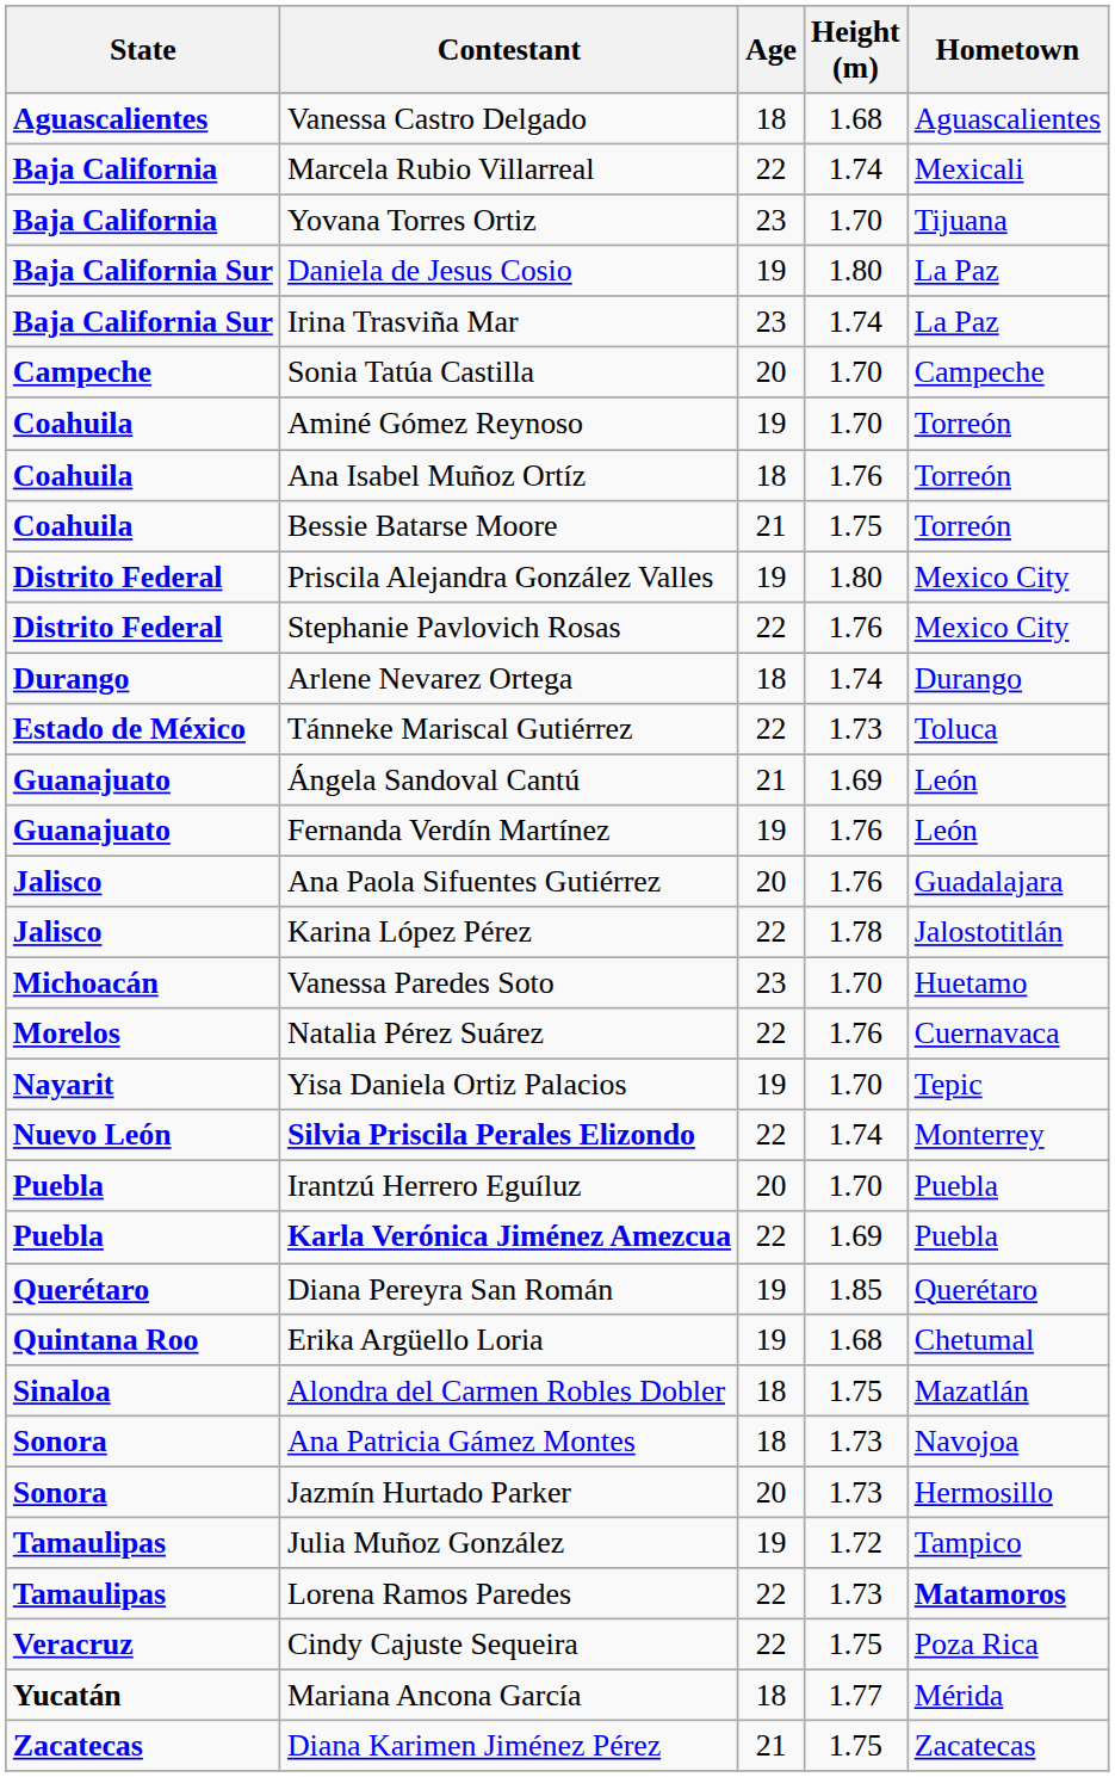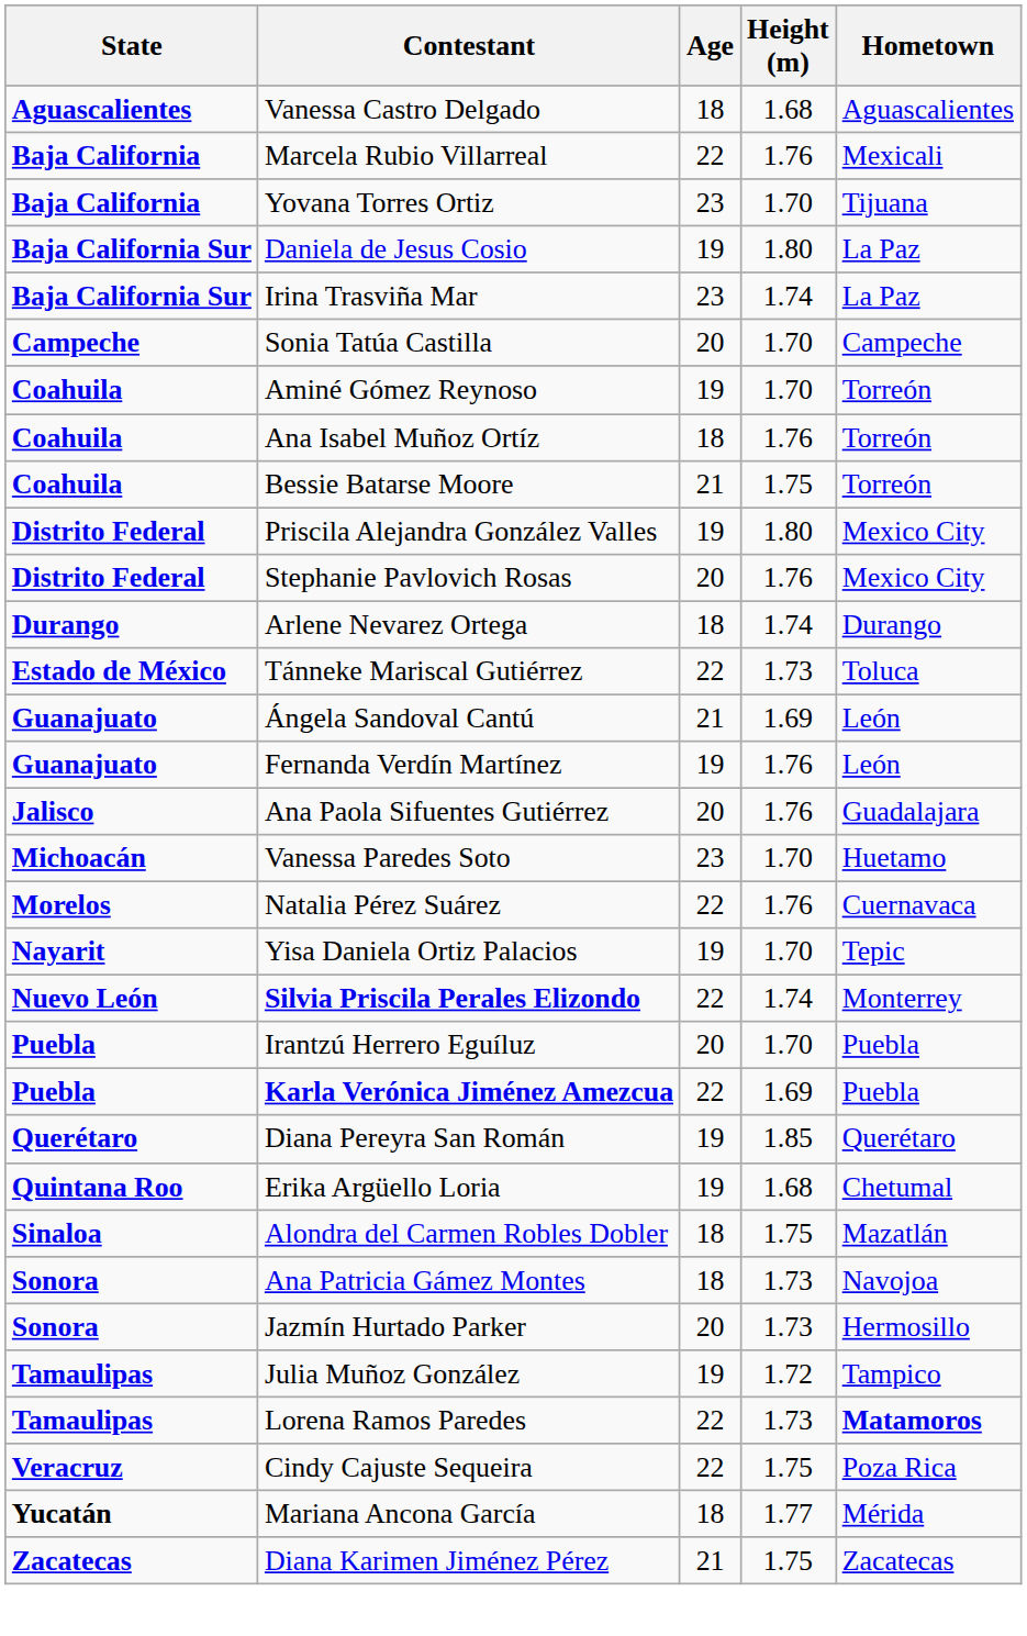 <table class="wikitable sortable" style="font-size:95%;">
 <tr>
 <th>State</th>
 <th>Contestant</th>
 <th>Age</th>
 <th>Height<br> (m)</th>
 <th>Hometown</th>
 </tr>
 <tr>
 <td><strong> <a href='#'>Aguascalientes</a></strong></td>
 <td>Vanessa Castro Delgado</td>
 <td align="center">18</td>
 <td align="center">1.68</td>
 <td><a href='#'>Aguascalientes</a></td>
 </tr>
 <tr>
 <td><strong> <a href='#'>Baja California</a></strong></td>
 <td>Marcela Rubio Villarreal</td>
 <td align="center">22</td>
-<td align="center">1.74</td>
+<td align="center">1.76</td>
 <td><a href='#'>Mexicali</a></td>
 </tr>
 <tr>
 <td><strong> <a href='#'>Baja California</a></strong></td>
 <td>Yovana Torres Ortiz</td>
 <td align="center">23</td>
 <td align="center">1.70</td>
 <td><a href='#'>Tijuana</a></td>
 </tr>
 <tr>
 <td><strong> <a href='#'>Baja California Sur</a></strong></td>
 <td><a href='#'>Daniela de Jesus Cosio</a></td>
 <td align="center">19</td>
 <td align="center">1.80</td>
 <td><a href='#'>La Paz</a></td>
 </tr>
 <tr>
 <td><strong> <a href='#'>Baja California Sur</a></strong></td>
 <td>Irina Trasviña Mar</td>
 <td align="center">23</td>
 <td align="center">1.74</td>
 <td><a href='#'>La Paz</a></td>
 </tr>
 <tr>
 <td><strong> <a href='#'>Campeche</a></strong></td>
 <td>Sonia Tatúa Castilla</td>
 <td align="center">20</td>
 <td align="center">1.70</td>
 <td><a href='#'>Campeche</a></td>
 </tr>
 <tr>
 <td><strong> <a href='#'>Coahuila</a></strong></td>
 <td>Aminé Gómez Reynoso</td>
 <td align="center">19</td>
 <td align="center">1.70</td>
 <td><a href='#'>Torreón</a></td>
 </tr>
 <tr>
 <td><strong> <a href='#'>Coahuila</a></strong></td>
 <td>Ana Isabel Muñoz Ortíz</td>
 <td align="center">18</td>
 <td align="center">1.76</td>
 <td><a href='#'>Torreón</a></td>
 </tr>
 <tr>
 <td><strong> <a href='#'>Coahuila</a></strong></td>
 <td>Bessie Batarse Moore</td>
 <td align="center">21</td>
 <td align="center">1.75</td>
 <td><a href='#'>Torreón</a></td>
 </tr>
 <tr>
 <td><strong> <a href='#'>Distrito Federal</a></strong></td>
 <td>Priscila Alejandra González Valles</td>
 <td align="center">19</td>
 <td align="center">1.80</td>
 <td><a href='#'>Mexico City</a></td>
 </tr>
 <tr>
 <td><strong> <a href='#'>Distrito Federal</a></strong></td>
 <td>Stephanie Pavlovich Rosas</td>
-<td align="center">22</td>
+<td align="center">20</td>
 <td align="center">1.76</td>
 <td><a href='#'>Mexico City</a></td>
 </tr>
 <tr>
 <td><strong> <a href='#'>Durango</a></strong></td>
 <td>Arlene Nevarez Ortega</td>
 <td align="center">18</td>
 <td align="center">1.74</td>
 <td><a href='#'>Durango</a></td>
 </tr>
 <tr>
 <td><strong> <a href='#'>Estado de México</a></strong></td>
 <td>Tánneke Mariscal Gutiérrez</td>
 <td align="center">22</td>
 <td align="center">1.73</td>
 <td><a href='#'>Toluca</a></td>
 </tr>
 <tr>
 <td><strong> <a href='#'>Guanajuato</a></strong></td>
 <td>Ángela Sandoval Cantú</td>
 <td align="center">21</td>
 <td align="center">1.69</td>
 <td><a href='#'>León</a></td>
 </tr>
 <tr>
 <td><strong> <a href='#'>Guanajuato</a></strong></td>
 <td>Fernanda Verdín Martínez</td>
 <td align="center">19</td>
 <td align="center">1.76</td>
 <td><a href='#'>León</a></td>
 </tr>
 <tr>
 <td><strong> <a href='#'>Jalisco</a></strong></td>
 <td>Ana Paola Sifuentes Gutiérrez</td>
 <td align="center">20</td>
 <td align="center">1.76</td>
 <td><a href='#'>Guadalajara</a></td>
-</tr>
-<tr>
-<td><strong> <a href='#'>Jalisco</a></strong></td>
-<td>Karina López Pérez</td>
-<td align="center">22</td>
-<td align="center">1.78</td>
-<td><a href='#'>Jalostotitlán</a></td>
 </tr>
 <tr>
 <td><strong> <a href='#'>Michoacán</a></strong></td>
 <td>Vanessa Paredes Soto</td>
 <td align="center">23</td>
 <td align="center">1.70</td>
 <td><a href='#'>Huetamo</a></td>
 </tr>
 <tr>
 <td><strong> <a href='#'>Morelos</a></strong></td>
 <td>Natalia Pérez Suárez</td>
 <td align="center">22</td>
 <td align="center">1.76</td>
 <td><a href='#'>Cuernavaca</a></td>
 </tr>
 <tr>
 <td><strong> <a href='#'>Nayarit</a></strong></td>
 <td>Yisa Daniela Ortiz Palacios</td>
 <td align="center">19</td>
 <td align="center">1.70</td>
 <td><a href='#'>Tepic</a></td>
 </tr>
 <tr>
 <td><strong> <a href='#'>Nuevo León</a></strong></td>
 <td><strong><a href='#'>Silvia Priscila Perales Elizondo</a></strong></td>
 <td align="center">22</td>
 <td align="center">1.74</td>
 <td><a href='#'>Monterrey</a></td>
 </tr>
 <tr>
 <td><strong> <a href='#'>Puebla</a></strong></td>
 <td>Irantzú Herrero Eguíluz</td>
 <td align="center">20</td>
 <td align="center">1.70</td>
 <td><a href='#'>Puebla</a></td>
 </tr>
 <tr>
 <td><strong> <a href='#'>Puebla</a></strong></td>
 <td><strong><a href='#'>Karla Verónica Jiménez Amezcua</a></strong></td>
 <td align="center">22</td>
 <td align="center">1.69</td>
 <td><a href='#'>Puebla</a></td>
 </tr>
 <tr>
 <td><strong> <a href='#'>Querétaro</a></strong></td>
 <td>Diana Pereyra San Román</td>
 <td align="center">19</td>
 <td align="center">1.85</td>
 <td><a href='#'>Querétaro</a></td>
 </tr>
 <tr>
 <td><strong> <a href='#'>Quintana Roo</a></strong></td>
 <td>Erika Argüello Loria</td>
 <td align="center">19</td>
 <td align="center">1.68</td>
 <td><a href='#'>Chetumal</a></td>
 </tr>
 <tr>
 <td><strong> <a href='#'>Sinaloa</a></strong></td>
 <td><a href='#'>Alondra del Carmen Robles Dobler</a></td>
 <td align="center">18</td>
 <td align="center">1.75</td>
 <td><a href='#'>Mazatlán</a></td>
 </tr>
 <tr>
 <td><strong> <a href='#'>Sonora</a></strong></td>
 <td><a href='#'>Ana Patricia Gámez Montes</a></td>
 <td align="center">18</td>
 <td align="center">1.73</td>
 <td><a href='#'>Navojoa</a></td>
 </tr>
 <tr>
 <td><strong> <a href='#'>Sonora</a></strong></td>
 <td>Jazmín Hurtado Parker</td>
 <td align="center">20</td>
 <td align="center">1.73</td>
 <td><a href='#'>Hermosillo</a></td>
 </tr>
 <tr>
 <td><strong> <a href='#'>Tamaulipas</a></strong></td>
 <td>Julia Muñoz González</td>
 <td align="center">19</td>
 <td align="center">1.72</td>
 <td><a href='#'>Tampico</a></td>
 </tr>
 <tr>
 <td><strong> <a href='#'>Tamaulipas</a></strong></td>
 <td>Lorena Ramos Paredes</td>
 <td align="center">22</td>
 <td align="center">1.73</td>
 <td><strong><a href='#'>Matamoros</a></strong></td>
 </tr>
 <tr>
 <td><strong> <a href='#'>Veracruz</a></strong></td>
 <td>Cindy Cajuste Sequeira</td>
 <td align="center">22</td>
 <td align="center">1.75</td>
 <td><a href='#'>Poza Rica</a></td>
 </tr>
 <tr>
 <td><strong> Yucatán</strong></td>
 <td>Mariana Ancona García</td>
 <td align="center">18</td>
 <td align="center">1.77</td>
 <td><a href='#'>Mérida</a></td>
 </tr>
 <tr>
 <td><strong> <a href='#'>Zacatecas</a></strong></td>
 <td><a href='#'>Diana Karimen Jiménez Pérez</a></td>
 <td align="center">21</td>
 <td align="center">1.75</td>
 <td><a href='#'>Zacatecas</a></td>
 </tr>
 </table>
